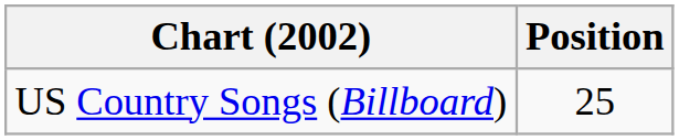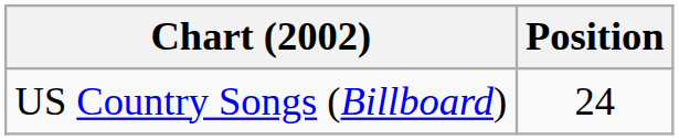 <table class="wikitable">
 <tr>
 <th scope="col">Chart (2002)</th>
 <th scope="col">Position</th>
 </tr>
 <tr>
 <td>US <a href='#'>Country Songs</a> (<em><a href='#'>Billboard</a></em>)</td>
-<td align="center">25</td>
+<td align="center">24</td>
 </tr>
 </table>
